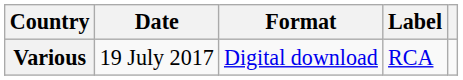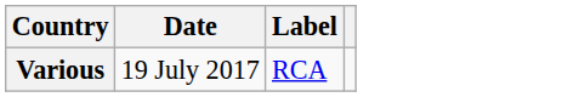 <table class="wikitable plainrowheaders">
 <tr>
 <th scope="col">Country</th>
 <th scope="col">Date</th>
-<th scope="col">Format</th>
 <th scope="col">Label</th>
 <th scope="col"></th>
 </tr>
 <tr>
 <th scope="row">Various</th>
 <td>19 July 2017</td>
-<td><a href='#'>Digital download</a></td>
 <td><a href='#'>RCA</a></td>
 <td></td>
 </tr>
 </table>
